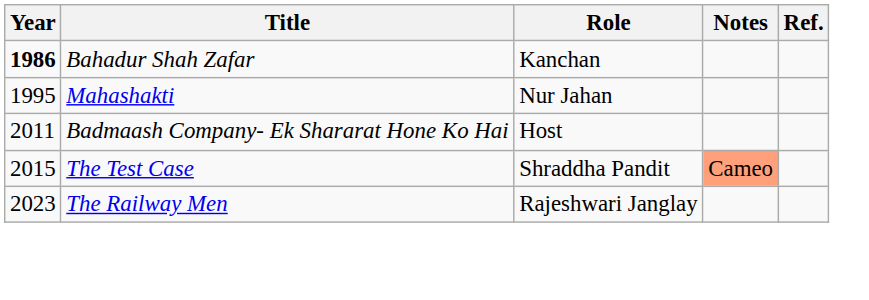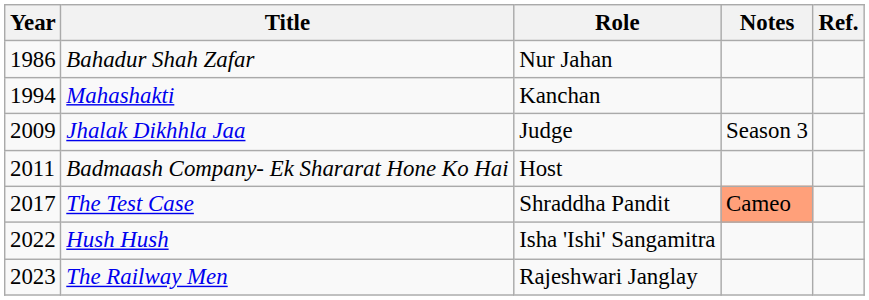 <table class="wikitable sortable">
 <tr>
 <th>Year</th>
 <th>Title</th>
 <th>Role</th>
 <th>Notes</th>
 <th class="unsortable">Ref.</th>
 </tr>
 <tr>
-<td><strong>1986</strong></td>
+<td>1986</td>
 <td><em>Bahadur Shah Zafar</em></td>
+<td>Nur Jahan</td>
+<td></td>
+<td style="text-align: center;"></td>
+</tr>
+<tr>
+<td>1994</td>
+<td><em><a href='#'>Mahashakti</a></em></td>
 <td>Kanchan</td>
 <td></td>
 <td style="text-align: center;"></td>
 </tr>
 <tr>
-<td>1995</td>
-<td><em><a href='#'>Mahashakti</a></em></td>
-<td>Nur Jahan</td>
-<td></td>
+<td>2009</td>
+<td><em><a href='#'>Jhalak Dikhhla Jaa</a></em></td>
+<td>Judge</td>
+<td>Season 3</td>
 <td style="text-align: center;"></td>
 </tr>
 <tr>
 <td>2011</td>
 <td><em>Badmaash Company- Ek Shararat Hone Ko Hai</em></td>
 <td>Host</td>
 <td></td>
 <td style="text-align: center;"></td>
 </tr>
 <tr>
-<td>2015</td>
+<td>2017</td>
 <td><em><a href='#'>The Test Case</a></em></td>
 <td>Shraddha Pandit</td>
 <td style="background: lightsalmon;">Cameo</td>
+<td style="text-align: center;"></td>
+</tr>
+<tr>
+<td>2022</td>
+<td><em><a href='#'>Hush Hush</a></em></td>
+<td>Isha 'Ishi' Sangamitra</td>
+<td></td>
 <td style="text-align: center;"></td>
 </tr>
 <tr>
 <td>2023</td>
 <td><em><a href='#'>The Railway Men</a></em></td>
 <td>Rajeshwari Janglay</td>
 <td></td>
 <td style="text-align: center;"></td>
 </tr>
 </table>
